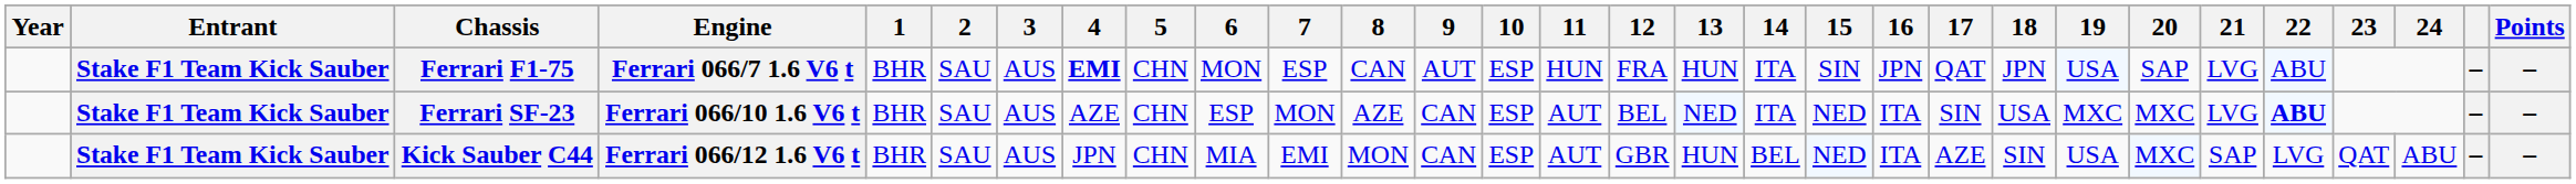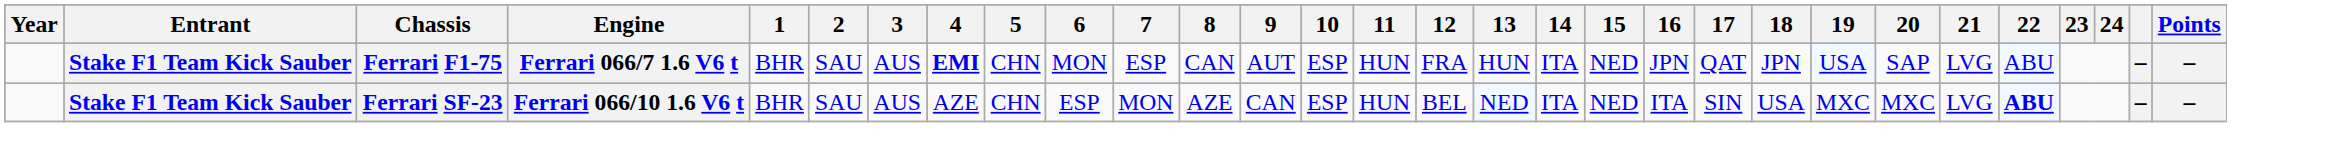 <table class="wikitable" style="text-align:center; font-size:85%">
 <tr>
 <th>Year</th>
 <th>Entrant</th>
 <th>Chassis</th>
 <th>Engine</th>
 <th>1</th>
 <th>2</th>
 <th>3</th>
 <th>4</th>
 <th>5</th>
 <th>6</th>
 <th>7</th>
 <th>8</th>
 <th>9</th>
 <th>10</th>
 <th>11</th>
 <th>12</th>
 <th>13</th>
 <th>14</th>
 <th>15</th>
 <th>16</th>
 <th>17</th>
 <th>18</th>
 <th>19</th>
 <th>20</th>
 <th>21</th>
 <th>22</th>
 <th>23</th>
 <th>24</th>
 <th></th>
 <th><a href='#'>Points</a></th>
 </tr>
 <tr>
 <td id=2022R></td>
 <th nowrap><a href='#'>Stake F1 Team Kick Sauber</a></th>
 <th nowrap><a href='#'>Ferrari</a> <a href='#'>F1-75</a></th>
 <th nowrap><a href='#'>Ferrari</a> 066/7 1.6 <a href='#'>V6</a> <a href='#'>t</a></th>
 <td><a href='#'>BHR</a></td>
 <td><a href='#'>SAU</a></td>
 <td><a href='#'>AUS</a></td>
 <td><strong><a href='#'>EMI</a></strong></td>
 <td><a href='#'>CHN</a></td>
 <td><a href='#'>MON</a></td>
 <td><a href='#'>ESP</a></td>
 <td><a href='#'>CAN</a></td>
 <td><a href='#'>AUT</a></td>
 <td><a href='#'>ESP</a></td>
 <td><a href='#'>HUN</a></td>
 <td><a href='#'>FRA</a></td>
 <td><a href='#'>HUN</a></td>
 <td><a href='#'>ITA</a></td>
-<td><a href='#'>SIN</a></td>
+<td><a href='#'>NED</a></td>
 <td><a href='#'>JPN</a></td>
 <td><a href='#'>QAT</a></td>
 <td><a href='#'>JPN</a></td>
 <td style="background:#F1F8FF;"><a href='#'>USA</a><br></td>
 <td><a href='#'>SAP</a></td>
 <td><a href='#'>LVG</a></td>
 <td style="background:#F1F8FF;"><a href='#'>ABU</a><br></td>
 <td colspan=2></td>
 <th>–</th>
 <th>–</th>
 </tr>
 <tr>
 <td id=2023R></td>
 <th nowrap><a href='#'>Stake F1 Team Kick Sauber</a></th>
 <th nowrap><a href='#'>Ferrari</a> <a href='#'>SF-23</a></th>
 <th nowrap><a href='#'>Ferrari</a> 066/10 1.6 <a href='#'>V6</a> <a href='#'>t</a></th>
 <td><a href='#'>BHR</a></td>
 <td><a href='#'>SAU</a></td>
 <td><a href='#'>AUS</a></td>
 <td><a href='#'>AZE</a></td>
 <td><a href='#'>CHN</a></td>
 <td><a href='#'>ESP</a></td>
 <td><a href='#'>MON</a></td>
 <td><a href='#'>AZE</a></td>
 <td><a href='#'>CAN</a></td>
 <td><a href='#'>ESP</a></td>
-<td><a href='#'>AUT</a></td>
+<td><a href='#'>HUN</a></td>
 <td><a href='#'>BEL</a></td>
 <td style="background:#F1F8FF;"><a href='#'>NED</a><br></td>
 <td><a href='#'>ITA</a></td>
 <td><a href='#'>NED</a></td>
 <td><a href='#'>ITA</a></td>
 <td><a href='#'>SIN</a></td>
 <td><a href='#'>USA</a></td>
 <td><a href='#'>MXC</a></td>
 <td><a href='#'>MXC</a></td>
 <td><a href='#'>LVG</a></td>
 <td style="background:#F1F8FF;"><strong><a href='#'>ABU</a><br></strong></td>
 <td colspan=2></td>
 <th>–</th>
 <th>–</th>
 </tr>
-<tr>
-<td id=2024R></td>
-<th nowrap><a href='#'>Stake F1 Team Kick Sauber</a></th>
-<th nowrap><a href='#'>Kick Sauber</a> <a href='#'>C44</a></th>
-<th nowrap><a href='#'>Ferrari</a> 066/12 1.6 <a href='#'>V6</a> <a href='#'>t</a></th>
-<td><a href='#'>BHR</a></td>
-<td><a href='#'>SAU</a></td>
-<td><a href='#'>AUS</a></td>
-<td><a href='#'>JPN</a></td>
-<td><a href='#'>CHN</a></td>
-<td><a href='#'>MIA</a></td>
-<td><a href='#'>EMI</a></td>
-<td><a href='#'>MON</a></td>
-<td><a href='#'>CAN</a></td>
-<td><a href='#'>ESP</a></td>
-<td><a href='#'>AUT</a></td>
-<td><a href='#'>GBR</a></td>
-<td><a href='#'>HUN</a></td>
-<td><a href='#'>BEL</a></td>
-<td style="background:#F1F8FF;"><a href='#'>NED</a><br></td>
-<td><a href='#'>ITA</a></td>
-<td><a href='#'>AZE</a></td>
-<td><a href='#'>SIN</a></td>
-<td><a href='#'>USA</a></td>
-<td style="background:#F1F8FF;"><a href='#'>MXC</a><br></td>
-<td><a href='#'>SAP</a></td>
-<td><a href='#'>LVG</a></td>
-<td><a href='#'>QAT</a></td>
-<td><a href='#'>ABU</a></td>
-<th>–</th>
-<th>–</th>
-</tr>
 </table>
